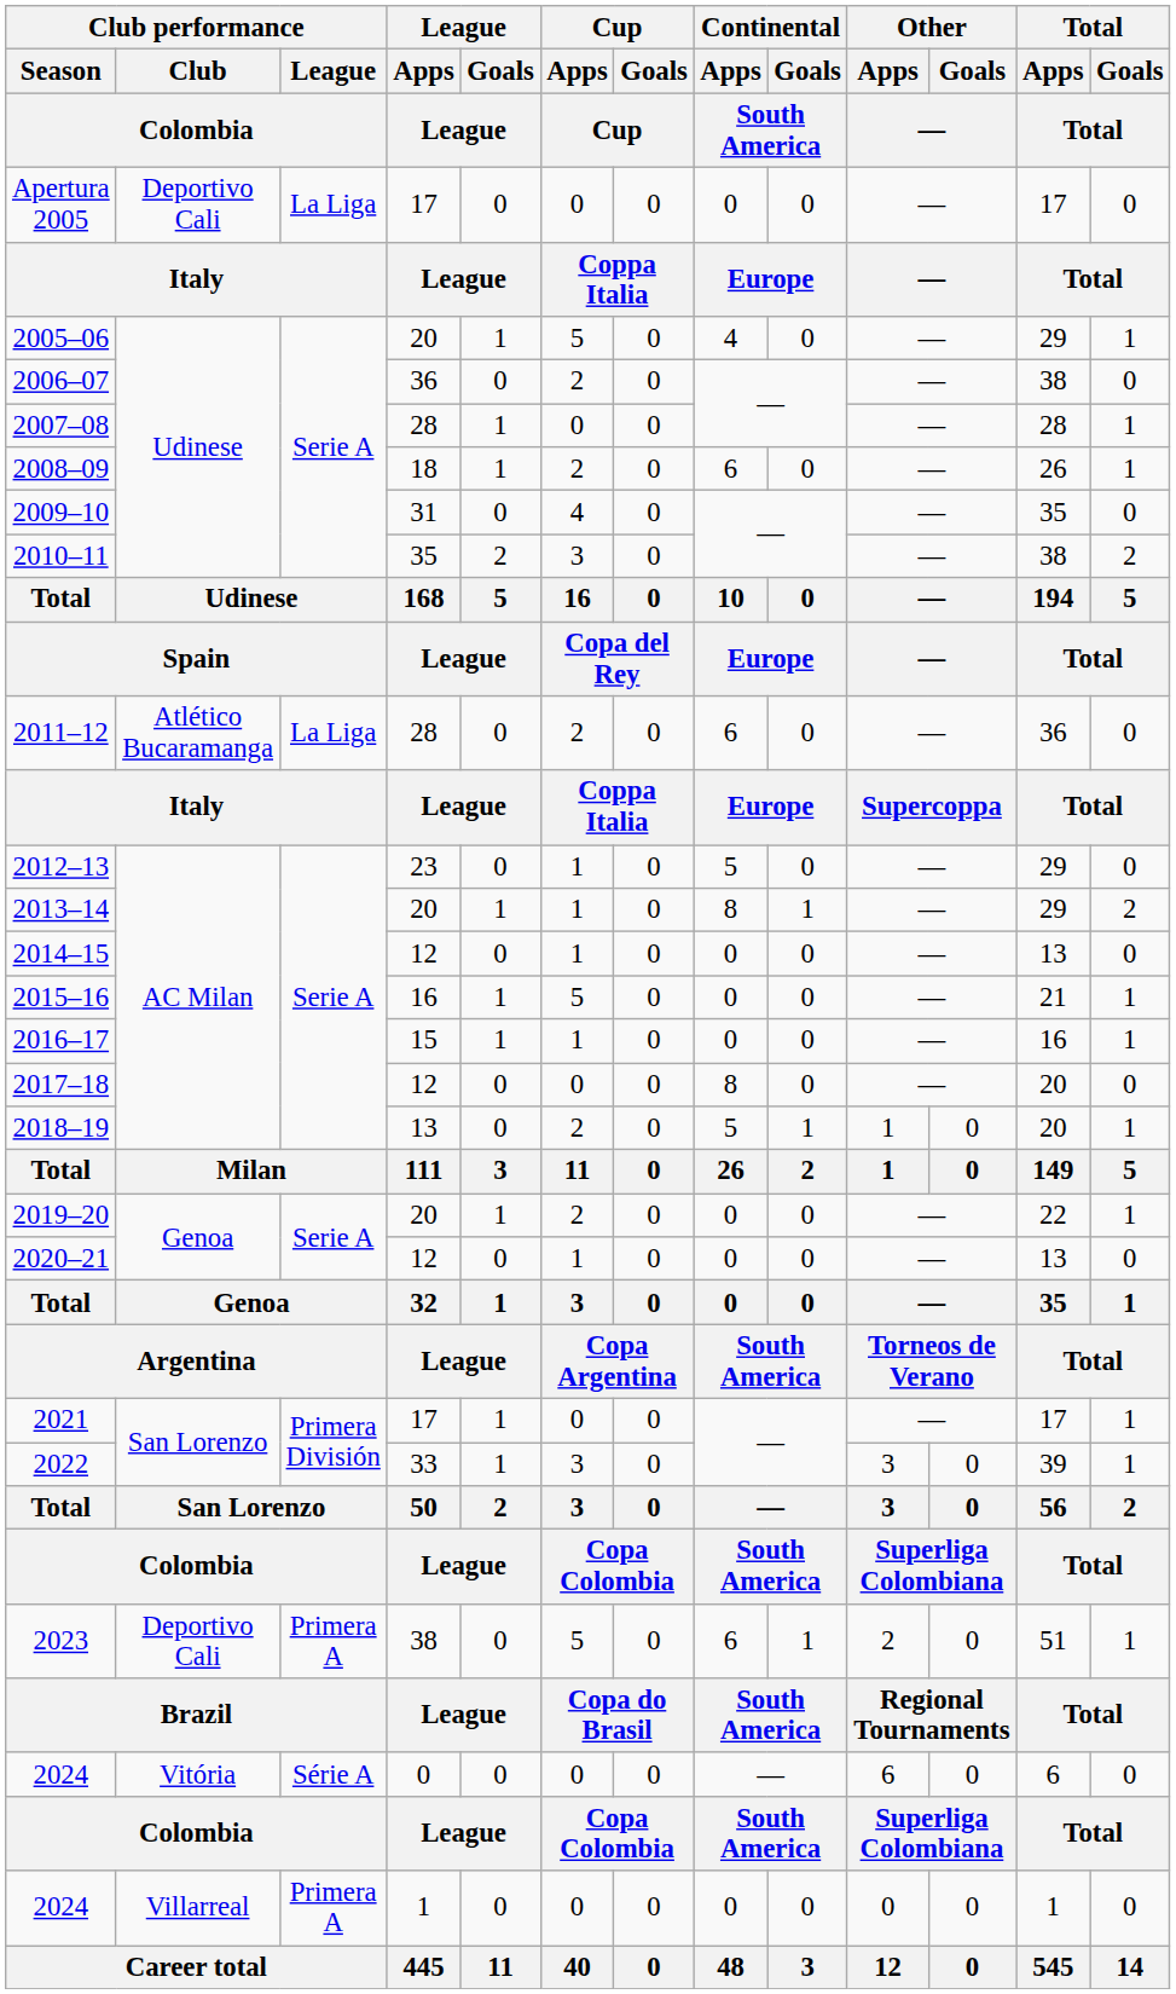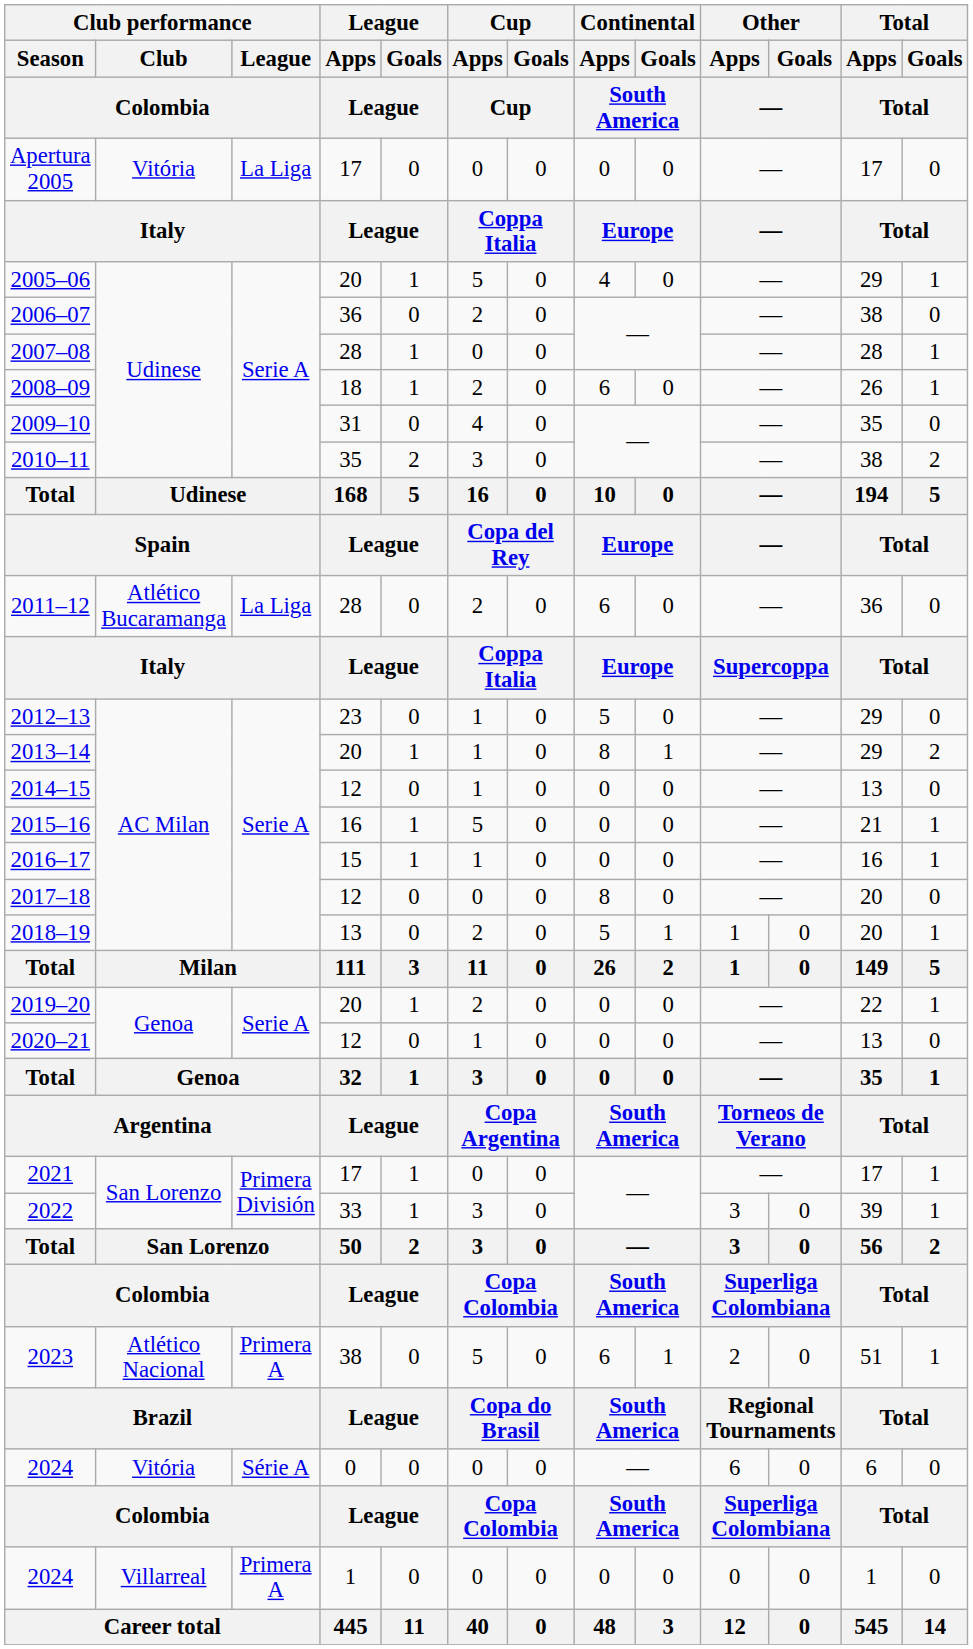 <table class="wikitable" style="text-align:center">
 <tr>
 <th colspan=3>Club performance</th>
 <th colspan=2>League</th>
 <th colspan=2>Cup</th>
 <th colspan=2>Continental</th>
 <th colspan="2">Other</th>
 <th colspan="2">Total</th>
 </tr>
 <tr>
 <th>Season</th>
 <th>Club</th>
 <th>League</th>
 <th>Apps</th>
 <th>Goals</th>
 <th>Apps</th>
 <th>Goals</th>
 <th>Apps</th>
 <th>Goals</th>
 <th>Apps</th>
 <th>Goals</th>
 <th>Apps</th>
 <th>Goals</th>
 </tr>
 <tr>
 <th colspan=3>Colombia</th>
 <th colspan=2>League</th>
 <th colspan=2>Cup</th>
 <th colspan=2><a href='#'>South America</a></th>
 <th colspan="2">—</th>
 <th colspan="2">Total</th>
 </tr>
 <tr>
 <td><a href='#'>Apertura 2005</a></td>
-<td><a href='#'>Deportivo Cali</a></td>
+<td><a href='#'>Vitória</a></td>
 <td><a href='#'>La Liga</a></td>
 <td>17</td>
 <td>0</td>
 <td>0</td>
 <td>0</td>
 <td>0</td>
 <td>0</td>
 <td colspan="2">—</td>
 <td>17</td>
 <td>0</td>
 </tr>
 <tr>
 <th colspan=3>Italy</th>
 <th colspan=2>League</th>
 <th colspan=2><a href='#'>Coppa Italia</a></th>
 <th colspan=2><a href='#'>Europe</a></th>
 <th colspan="2">—</th>
 <th colspan="2">Total</th>
 </tr>
 <tr>
 <td><a href='#'>2005–06</a></td>
 <td rowspan=6><a href='#'>Udinese</a></td>
 <td rowspan=6><a href='#'>Serie A</a></td>
 <td>20</td>
 <td>1</td>
 <td>5</td>
 <td>0</td>
 <td>4</td>
 <td>0</td>
 <td colspan="2">—</td>
 <td>29</td>
 <td>1</td>
 </tr>
 <tr>
 <td><a href='#'>2006–07</a></td>
 <td>36</td>
 <td>0</td>
 <td>2</td>
 <td>0</td>
 <td rowspan=2 colspan=2>—</td>
 <td colspan="2">—</td>
 <td>38</td>
 <td>0</td>
 </tr>
 <tr>
 <td><a href='#'>2007–08</a></td>
 <td>28</td>
 <td>1</td>
 <td>0</td>
 <td>0</td>
 <td colspan="2">—</td>
 <td>28</td>
 <td>1</td>
 </tr>
 <tr>
 <td><a href='#'>2008–09</a></td>
 <td>18</td>
 <td>1</td>
 <td>2</td>
 <td>0</td>
 <td>6</td>
 <td>0</td>
 <td colspan="2">—</td>
 <td>26</td>
 <td>1</td>
 </tr>
 <tr>
 <td><a href='#'>2009–10</a></td>
 <td>31</td>
 <td>0</td>
 <td>4</td>
 <td>0</td>
 <td rowspan=2 colspan=2>—</td>
 <td colspan="2">—</td>
 <td>35</td>
 <td>0</td>
 </tr>
 <tr>
 <td><a href='#'>2010–11</a></td>
 <td>35</td>
 <td>2</td>
 <td>3</td>
 <td>0</td>
 <td colspan="2">—</td>
 <td>38</td>
 <td>2</td>
 </tr>
 <tr>
 <th>Total</th>
 <th colspan=2>Udinese</th>
 <th>168</th>
 <th>5</th>
 <th>16</th>
 <th>0</th>
 <th>10</th>
 <th>0</th>
 <th colspan="2">—</th>
 <th>194</th>
 <th>5</th>
 </tr>
 <tr>
 <th colspan=3>Spain</th>
 <th colspan=2>League</th>
 <th colspan=2><a href='#'>Copa del Rey</a></th>
 <th colspan=2><a href='#'>Europe</a></th>
 <th colspan="2">—</th>
 <th colspan="2">Total</th>
 </tr>
 <tr>
 <td><a href='#'>2011–12</a></td>
 <td><a href='#'>Atlético Bucaramanga</a></td>
 <td><a href='#'>La Liga</a></td>
 <td>28</td>
 <td>0</td>
 <td>2</td>
 <td>0</td>
 <td>6</td>
 <td>0</td>
 <td colspan="2">—</td>
 <td>36</td>
 <td>0</td>
 </tr>
 <tr>
 <th colspan=3>Italy</th>
 <th colspan=2>League</th>
 <th colspan=2><a href='#'>Coppa Italia</a></th>
 <th colspan=2><a href='#'>Europe</a></th>
 <th colspan="2"><a href='#'>Supercoppa</a></th>
 <th colspan="2">Total</th>
 </tr>
 <tr>
 <td><a href='#'>2012–13</a></td>
 <td rowspan="7"><a href='#'>AC Milan</a></td>
 <td rowspan="7"><a href='#'>Serie A</a></td>
 <td>23</td>
 <td>0</td>
 <td>1</td>
 <td>0</td>
 <td>5</td>
 <td>0</td>
 <td colspan="2">—</td>
 <td>29</td>
 <td>0</td>
 </tr>
 <tr>
 <td><a href='#'>2013–14</a></td>
 <td>20</td>
 <td>1</td>
 <td>1</td>
 <td>0</td>
 <td>8</td>
 <td>1</td>
 <td colspan="2">—</td>
 <td>29</td>
 <td>2</td>
 </tr>
 <tr>
 <td><a href='#'>2014–15</a></td>
 <td>12</td>
 <td>0</td>
 <td>1</td>
 <td>0</td>
 <td>0</td>
 <td>0</td>
 <td colspan="2">—</td>
 <td>13</td>
 <td>0</td>
 </tr>
 <tr>
 <td><a href='#'>2015–16</a></td>
 <td>16</td>
 <td>1</td>
 <td>5</td>
 <td>0</td>
 <td>0</td>
 <td>0</td>
 <td colspan="2">—</td>
 <td>21</td>
 <td>1</td>
 </tr>
 <tr>
 <td><a href='#'>2016–17</a></td>
 <td>15</td>
 <td>1</td>
 <td>1</td>
 <td>0</td>
 <td>0</td>
 <td>0</td>
 <td colspan="2">—</td>
 <td>16</td>
 <td>1</td>
 </tr>
 <tr>
 <td><a href='#'>2017–18</a></td>
 <td>12</td>
 <td>0</td>
 <td>0</td>
 <td>0</td>
 <td>8</td>
 <td>0</td>
 <td colspan="2">—</td>
 <td>20</td>
 <td>0</td>
 </tr>
 <tr>
 <td><a href='#'>2018–19</a></td>
 <td>13</td>
 <td>0</td>
 <td>2</td>
 <td>0</td>
 <td>5</td>
 <td>1</td>
 <td>1</td>
 <td>0</td>
 <td>20</td>
 <td>1</td>
 </tr>
 <tr>
 <th>Total</th>
 <th colspan="2">Milan</th>
 <th>111</th>
 <th>3</th>
 <th>11</th>
 <th>0</th>
 <th>26</th>
 <th>2</th>
 <th>1</th>
 <th>0</th>
 <th>149</th>
 <th>5</th>
 </tr>
 <tr>
 <td><a href='#'>2019–20</a></td>
 <td rowspan="2"><a href='#'>Genoa</a></td>
 <td rowspan="2"><a href='#'>Serie A</a></td>
 <td>20</td>
 <td>1</td>
 <td>2</td>
 <td>0</td>
 <td>0</td>
 <td>0</td>
 <td colspan="2">—</td>
 <td>22</td>
 <td>1</td>
 </tr>
 <tr>
 <td><a href='#'>2020–21</a></td>
 <td>12</td>
 <td>0</td>
 <td>1</td>
 <td>0</td>
 <td>0</td>
 <td>0</td>
 <td colspan="2">—</td>
 <td>13</td>
 <td>0</td>
 </tr>
 <tr>
 <th>Total</th>
 <th colspan="2">Genoa</th>
 <th>32</th>
 <th>1</th>
 <th>3</th>
 <th>0</th>
 <th>0</th>
 <th>0</th>
 <th colspan="2">—</th>
 <th>35</th>
 <th>1</th>
 </tr>
 <tr>
 <th colspan="3">Argentina</th>
 <th colspan="2">League</th>
 <th colspan="2"><a href='#'>Copa Argentina</a></th>
 <th colspan="2"><a href='#'>South America</a></th>
 <th colspan="2"><a href='#'>Torneos de Verano</a></th>
 <th colspan="2">Total</th>
 </tr>
 <tr>
 <td><a href='#'>2021</a></td>
 <td rowspan="2"><a href='#'>San Lorenzo</a></td>
 <td rowspan="2"><a href='#'>Primera División</a></td>
 <td>17</td>
 <td>1</td>
 <td>0</td>
 <td>0</td>
 <td colspan="2" rowspan="2">—</td>
 <td colspan="2">—</td>
 <td>17</td>
 <td>1</td>
 </tr>
 <tr>
 <td><a href='#'>2022</a></td>
 <td>33</td>
 <td>1</td>
 <td>3</td>
 <td>0</td>
 <td>3</td>
 <td>0</td>
 <td>39</td>
 <td>1</td>
 </tr>
 <tr>
 <th>Total</th>
 <th colspan="2">San Lorenzo</th>
 <th>50</th>
 <th>2</th>
 <th>3</th>
 <th>0</th>
 <th colspan="2">—</th>
 <th>3</th>
 <th>0</th>
 <th>56</th>
 <th>2</th>
 </tr>
 <tr>
 <th colspan="3">Colombia</th>
 <th colspan="2">League</th>
 <th colspan="2"><a href='#'>Copa Colombia</a></th>
 <th colspan="2"><a href='#'>South America</a></th>
 <th colspan="2"><a href='#'>Superliga Colombiana</a></th>
 <th colspan="2">Total</th>
 </tr>
 <tr>
 <td><a href='#'>2023</a></td>
-<td><a href='#'>Deportivo Cali</a></td>
+<td><a href='#'>Atlético Nacional</a></td>
 <td><a href='#'>Primera A</a></td>
 <td>38</td>
 <td>0</td>
 <td>5</td>
 <td>0</td>
 <td>6</td>
 <td>1</td>
 <td>2</td>
 <td>0</td>
 <td>51</td>
 <td>1</td>
 </tr>
 <tr>
 <th colspan="3">Brazil</th>
 <th colspan="2">League</th>
 <th colspan="2"><a href='#'>Copa do Brasil</a></th>
 <th colspan="2"><a href='#'>South America</a></th>
 <th colspan="2">Regional Tournaments</th>
 <th colspan="2">Total</th>
 </tr>
 <tr>
 <td><a href='#'>2024</a></td>
 <td><a href='#'>Vitória</a></td>
 <td><a href='#'>Série A</a></td>
 <td>0</td>
 <td>0</td>
 <td>0</td>
 <td>0</td>
 <td colspan="2">—</td>
 <td>6</td>
 <td>0</td>
 <td>6</td>
 <td>0</td>
 </tr>
 <tr>
 <th colspan="3">Colombia</th>
 <th colspan="2">League</th>
 <th colspan="2"><a href='#'>Copa Colombia</a></th>
 <th colspan="2"><a href='#'>South America</a></th>
 <th colspan="2"><a href='#'>Superliga Colombiana</a></th>
 <th colspan="2">Total</th>
 </tr>
 <tr>
 <td><a href='#'>2024</a></td>
 <td><a href='#'>Villarreal</a></td>
 <td><a href='#'>Primera A</a></td>
 <td>1</td>
 <td>0</td>
 <td>0</td>
 <td>0</td>
 <td>0</td>
 <td>0</td>
 <td>0</td>
 <td>0</td>
 <td>1</td>
 <td>0</td>
 </tr>
 <tr>
 <th colspan="3">Career total</th>
 <th>445</th>
 <th>11</th>
 <th>40</th>
 <th>0</th>
 <th>48</th>
 <th>3</th>
 <th>12</th>
 <th>0</th>
 <th>545</th>
 <th>14</th>
 </tr>
 </table>
